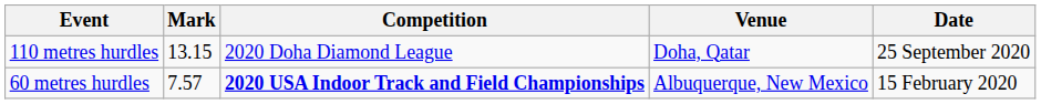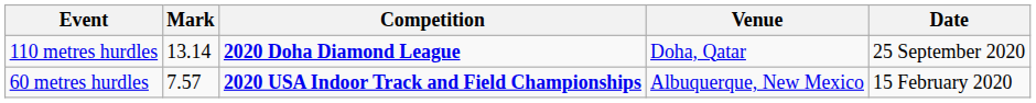 <table class=wikitable>
 <tr>
 <th>Event</th>
 <th>Mark</th>
 <th>Competition</th>
 <th>Venue</th>
 <th>Date</th>
 </tr>
 <tr>
 <td><a href='#'>110 metres hurdles</a></td>
-<td>13.15</td>
-<td><a href='#'>2020 Doha Diamond League</a></td>
+<td>13.14</td>
+<td><strong><a href='#'>2020 Doha Diamond League</a></strong></td>
 <td><a href='#'>Doha, Qatar</a></td>
 <td>25 September 2020</td>
 </tr>
 <tr>
 <td><a href='#'>60 metres hurdles</a></td>
 <td>7.57 </td>
 <td><strong><a href='#'>2020 USA Indoor Track and Field Championships</a></strong></td>
 <td><a href='#'>Albuquerque, New Mexico</a></td>
 <td>15 February 2020</td>
 </tr>
 </table>
